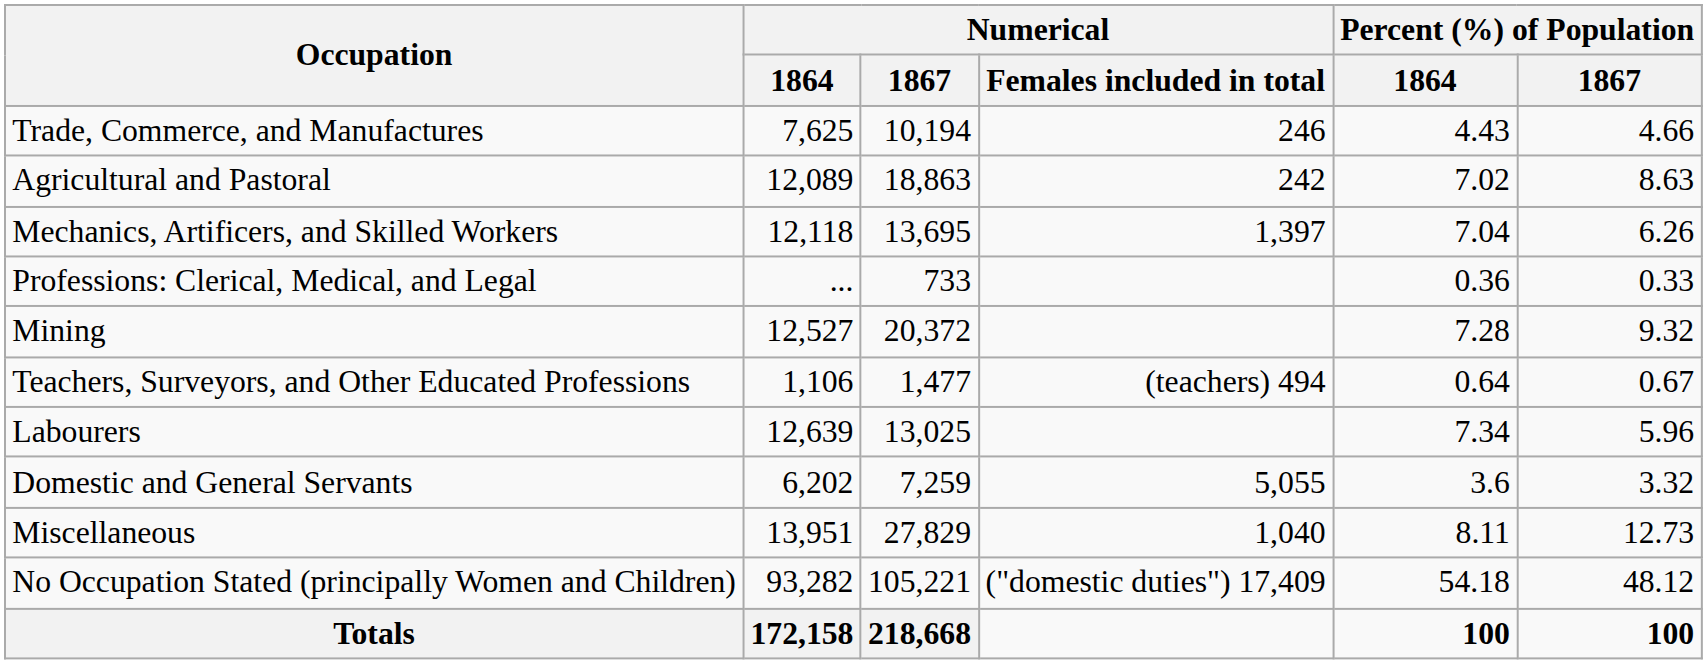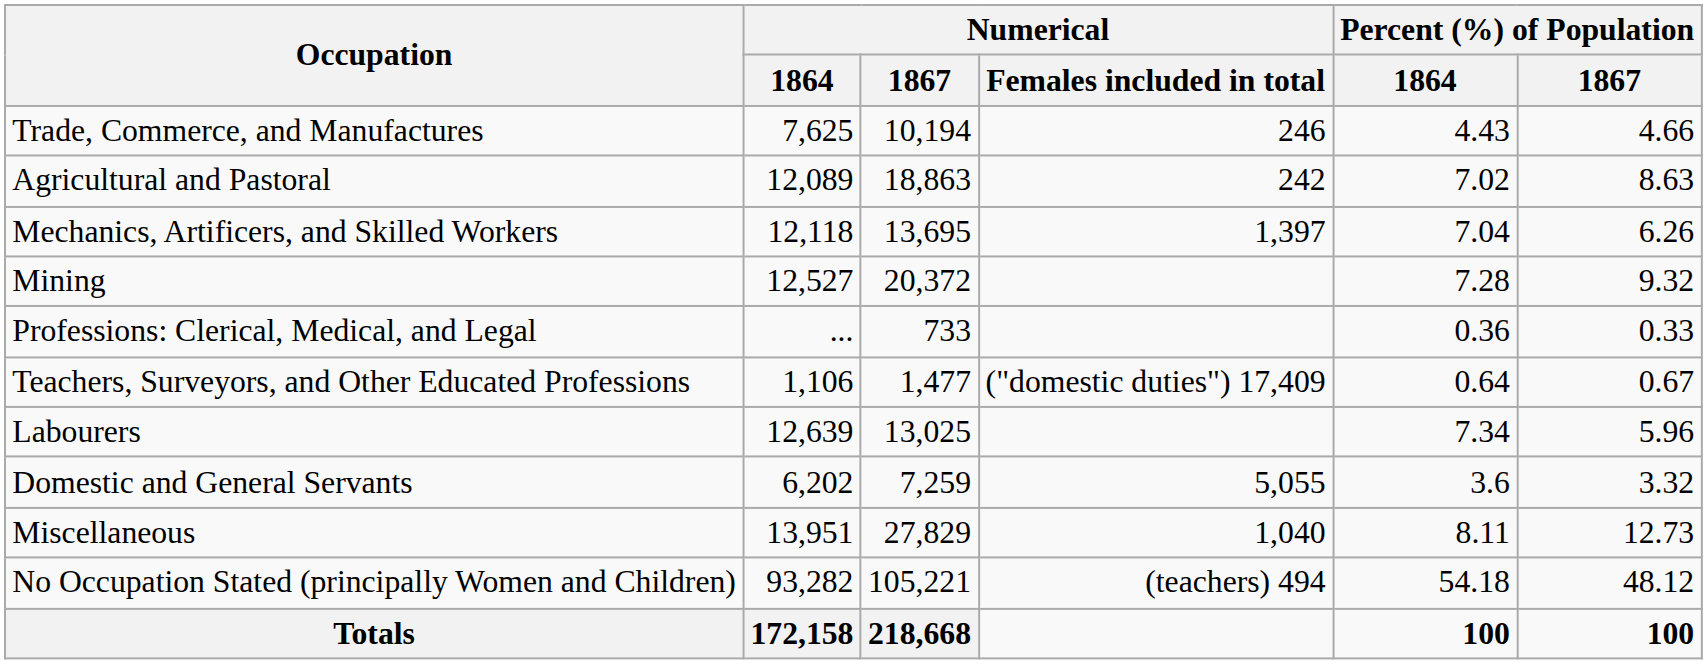 <table class="wikitable" style="text-align:right">
 <tr>
 <th colspan="1" rowspan="2">Occupation</th>
 <th colspan="3" rowspan="1">Numerical</th>
 <th colspan="2" rowspan="1">Percent (%) of Population</th>
 </tr>
 <tr>
 <th>1864</th>
 <th>1867</th>
 <th>Females included in total</th>
 <th>1864</th>
 <th>1867</th>
 </tr>
 <tr>
 <td align="left">Trade, Commerce, and Manufactures</td>
 <td>7,625</td>
 <td>10,194</td>
 <td>246</td>
 <td>4.43</td>
 <td>4.66</td>
 </tr>
 <tr>
 <td align="left">Agricultural and Pastoral</td>
 <td>12,089</td>
 <td>18,863</td>
 <td>242</td>
 <td>7.02</td>
 <td>8.63</td>
 </tr>
 <tr>
 <td align="left">Mechanics, Artificers, and Skilled Workers</td>
 <td>12,118</td>
 <td>13,695</td>
 <td>1,397</td>
 <td>7.04</td>
 <td>6.26</td>
 </tr>
 <tr>
+<td align="left">Mining</td>
+<td>12,527</td>
+<td>20,372</td>
+<td></td>
+<td>7.28</td>
+<td>9.32</td>
+</tr>
+<tr>
 <td align="left">Professions: Clerical, Medical, and Legal</td>
 <td>...</td>
 <td>733</td>
 <td></td>
 <td>0.36</td>
 <td>0.33</td>
 </tr>
 <tr>
-<td align="left">Mining</td>
-<td>12,527</td>
-<td>20,372</td>
-<td></td>
-<td>7.28</td>
-<td>9.32</td>
-</tr>
-<tr>
 <td align="left">Teachers, Surveyors, and Other Educated Professions</td>
 <td>1,106</td>
 <td>1,477</td>
-<td>(teachers) 494</td>
+<td>("domestic duties") 17,409</td>
 <td>0.64</td>
 <td>0.67</td>
 </tr>
 <tr>
 <td align="left">Labourers</td>
 <td>12,639</td>
 <td>13,025</td>
 <td></td>
 <td>7.34</td>
 <td>5.96</td>
 </tr>
 <tr>
 <td align="left">Domestic and General Servants</td>
 <td>6,202</td>
 <td>7,259</td>
 <td>5,055</td>
 <td>3.6</td>
 <td>3.32</td>
 </tr>
 <tr>
 <td align="left">Miscellaneous</td>
 <td>13,951</td>
 <td>27,829</td>
 <td>1,040</td>
 <td>8.11</td>
 <td>12.73</td>
 </tr>
 <tr>
 <td align="left">No Occupation Stated (principally Women and Children)</td>
 <td>93,282</td>
 <td>105,221</td>
-<td>("domestic duties") 17,409</td>
+<td>(teachers) 494</td>
 <td>54.18</td>
 <td>48.12</td>
 </tr>
 <tr>
 <th>Totals</th>
 <th>172,158</th>
 <th>218,668</th>
 <td></td>
 <td><strong>100</strong></td>
 <td><strong>100</strong></td>
 </tr>
 </table>
